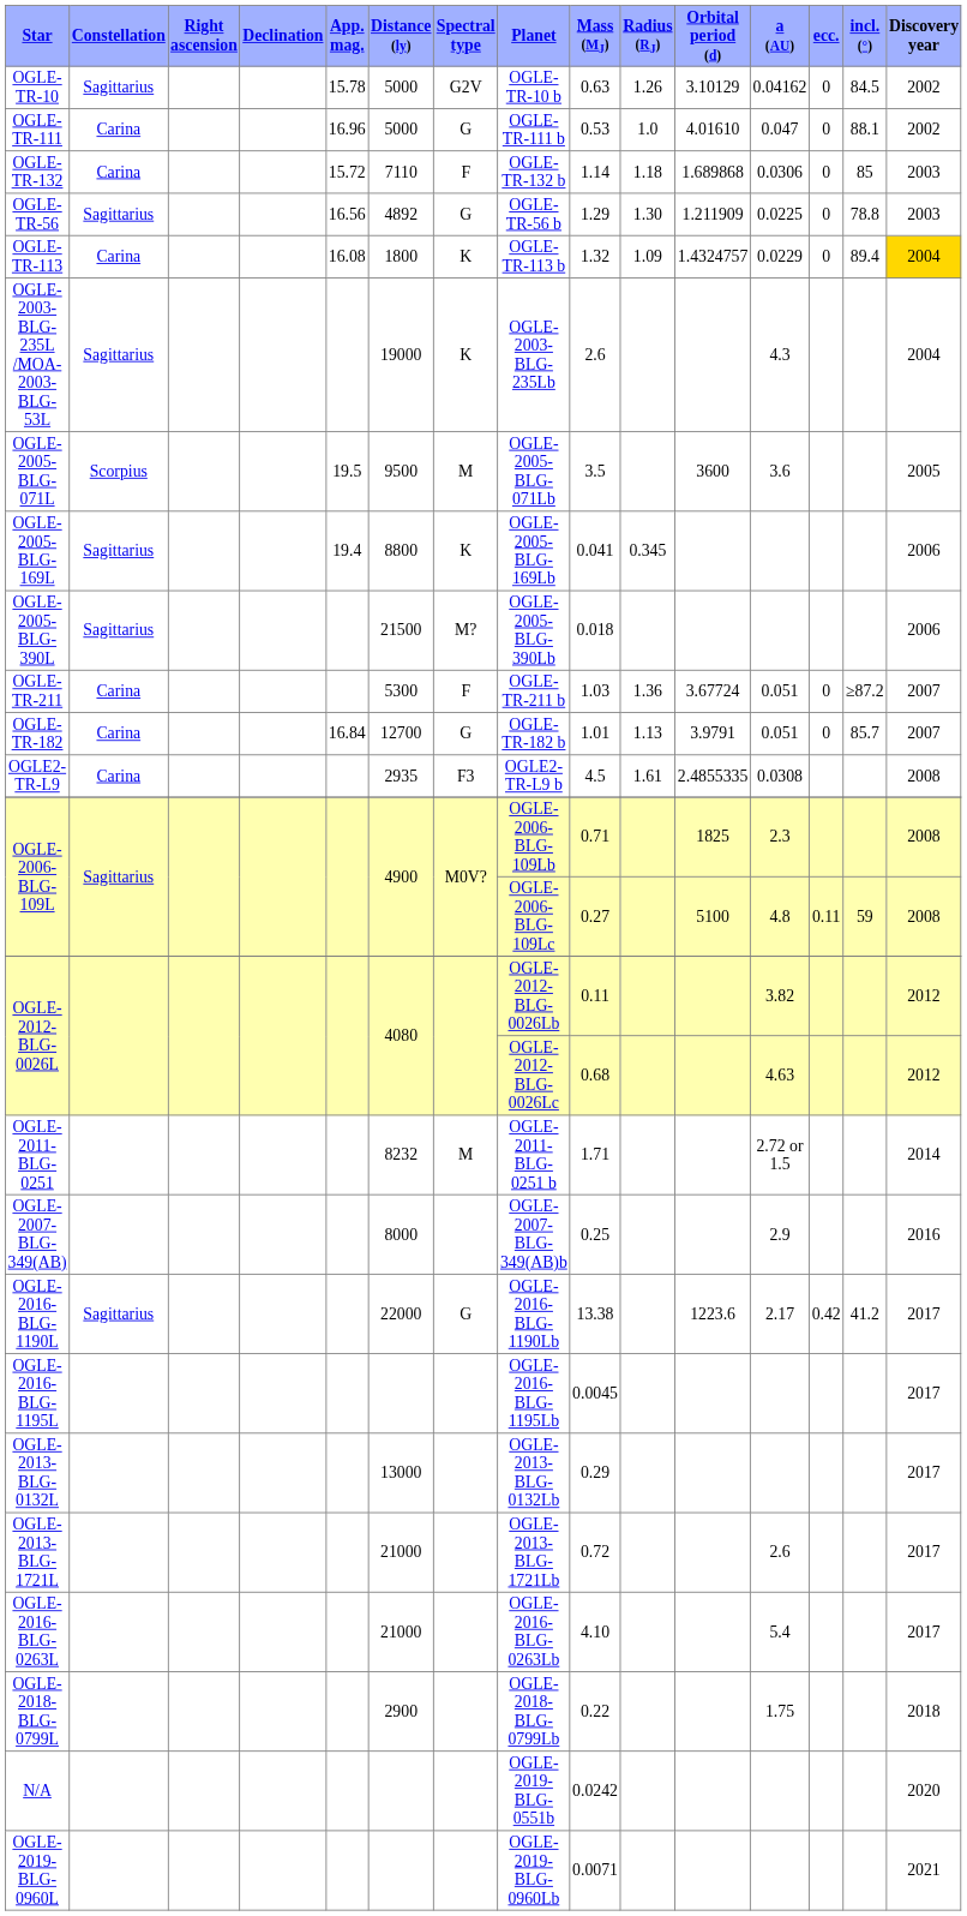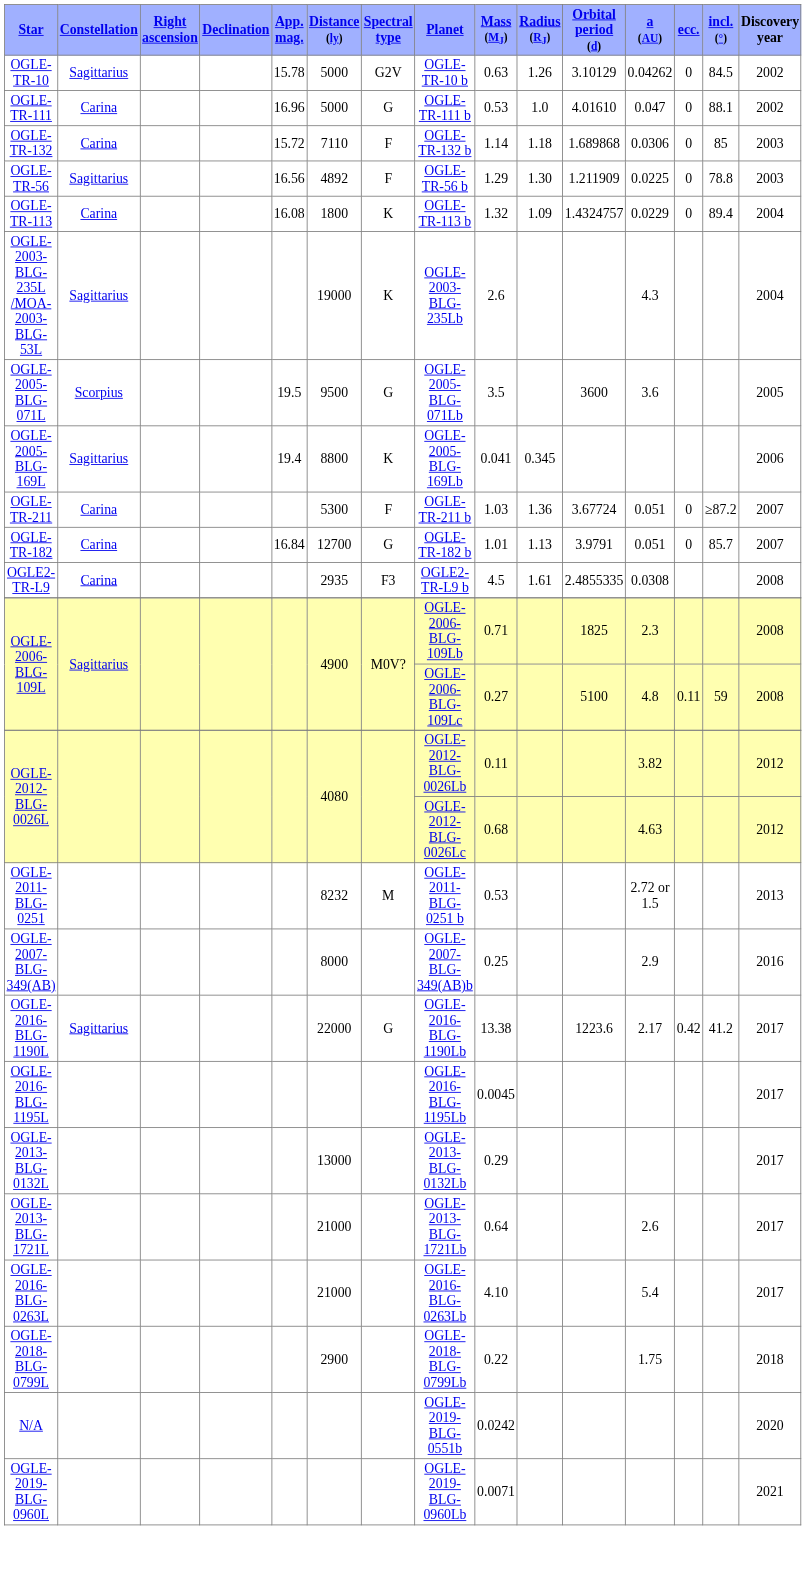 <table class="toccolours sortable" border=1 cellspacing=0 cellpadding=2 align=center style="text-align:center; border-collapse:collapse; margin-left: 0; margin-right: auto;">
 <tr bgcolor="#a0b0ff">
 <th><a href='#'>Star</a></th>
 <th><a href='#'>Constellation</a></th>
 <th><a href='#'>Right<br>ascension</a></th>
 <th><a href='#'>Declination</a></th>
 <th><a href='#'>App.<br>mag.</a></th>
 <th><a href='#'>Distance</a> <small>(<a href='#'>ly</a>)</small></th>
 <th><a href='#'>Spectral<br>type</a></th>
 <th><a href='#'>Planet</a></th>
 <th><a href='#'>Mass</a><br><small>(<a href='#'>M<sub>J</sub></a>)</small></th>
 <th><a href='#'>Radius</a> <small>(<a href='#'>R<sub>J</sub></a>)</small></th>
 <th><a href='#'>Orbital<br>period</a><br><small>(<a href='#'>d</a>)</small></th>
 <th><a href='#'>a</a><br><small>(<a href='#'>AU</a>)</small></th>
 <th><a href='#'>ecc.</a></th>
 <th><a href='#'>incl.</a><br><small>(<a href='#'>°</a>)</small></th>
 <th>Discovery<br>year</th>
 </tr>
 <tr>
 <td><a href='#'>OGLE-TR-10</a></td>
 <td><a href='#'>Sagittarius</a></td>
 <td></td>
 <td></td>
 <td>15.78</td>
 <td>5000</td>
 <td>G2V</td>
 <td><a href='#'>OGLE-TR-10 b</a></td>
 <td>0.63</td>
 <td>1.26</td>
 <td>3.10129</td>
-<td>0.04162</td>
+<td>0.04262</td>
 <td>0</td>
 <td>84.5</td>
 <td>2002</td>
 </tr>
 <tr>
 <td><a href='#'>OGLE-TR-111</a></td>
 <td><a href='#'>Carina</a></td>
 <td></td>
 <td></td>
 <td>16.96</td>
 <td>5000</td>
 <td>G</td>
 <td><a href='#'>OGLE-TR-111 b</a></td>
 <td>0.53</td>
 <td>1.0</td>
 <td>4.01610</td>
 <td>0.047</td>
 <td>0</td>
 <td>88.1</td>
 <td>2002</td>
 </tr>
 <tr>
 <td><a href='#'>OGLE-TR-132</a></td>
 <td><a href='#'>Carina</a></td>
 <td></td>
 <td></td>
 <td>15.72</td>
 <td>7110</td>
 <td>F</td>
 <td><a href='#'>OGLE-TR-132 b</a></td>
 <td>1.14</td>
 <td>1.18</td>
 <td>1.689868</td>
 <td>0.0306</td>
 <td>0</td>
 <td>85</td>
 <td>2003</td>
 </tr>
 <tr>
 <td><a href='#'>OGLE-TR-56</a></td>
 <td><a href='#'>Sagittarius</a></td>
 <td></td>
 <td></td>
 <td>16.56</td>
 <td>4892</td>
-<td>G</td>
+<td>F</td>
 <td><a href='#'>OGLE-TR-56 b</a></td>
 <td>1.29</td>
 <td>1.30</td>
 <td>1.211909</td>
 <td>0.0225</td>
 <td>0</td>
 <td>78.8</td>
 <td>2003</td>
 </tr>
 <tr>
 <td><a href='#'>OGLE-TR-113</a></td>
 <td><a href='#'>Carina</a></td>
 <td></td>
 <td></td>
 <td>16.08</td>
 <td>1800</td>
 <td>K</td>
 <td><a href='#'>OGLE-TR-113 b</a></td>
 <td>1.32</td>
 <td>1.09</td>
 <td>1.4324757</td>
 <td>0.0229</td>
 <td>0</td>
 <td>89.4</td>
-<td style="background: gold;">2004</td>
+<td>2004</td>
 </tr>
 <tr>
 <td><a href='#'>OGLE-2003-BLG-235L<br>/MOA-2003-BLG-53L</a></td>
 <td><a href='#'>Sagittarius</a></td>
 <td></td>
 <td></td>
 <td></td>
 <td>19000</td>
 <td>K</td>
 <td><a href='#'>OGLE-2003-BLG-235Lb</a></td>
 <td>2.6</td>
 <td></td>
 <td></td>
 <td>4.3</td>
 <td></td>
 <td></td>
 <td>2004</td>
 </tr>
 <tr>
 <td><a href='#'>OGLE-2005-BLG-071L</a></td>
 <td><a href='#'>Scorpius</a></td>
 <td></td>
 <td></td>
 <td>19.5</td>
 <td>9500</td>
-<td>M</td>
+<td>G</td>
 <td><a href='#'>OGLE-2005-BLG-071Lb</a></td>
 <td>3.5</td>
 <td></td>
 <td>3600</td>
 <td>3.6</td>
 <td></td>
 <td></td>
 <td>2005</td>
 </tr>
 <tr>
 <td><a href='#'>OGLE-2005-BLG-169L</a></td>
 <td><a href='#'>Sagittarius</a></td>
 <td></td>
 <td></td>
 <td>19.4</td>
 <td>8800</td>
 <td>K</td>
 <td><a href='#'>OGLE-2005-BLG-169Lb</a></td>
 <td>0.041</td>
 <td>0.345</td>
-<td></td>
-<td></td>
-<td></td>
-<td></td>
-<td>2006</td>
-</tr>
-<tr>
-<td><a href='#'>OGLE-2005-BLG-390L</a></td>
-<td><a href='#'>Sagittarius</a></td>
-<td></td>
-<td></td>
-<td></td>
-<td>21500</td>
-<td>M?</td>
-<td><a href='#'>OGLE-2005-BLG-390Lb</a></td>
-<td>0.018</td>
-<td></td>
 <td></td>
 <td></td>
 <td></td>
 <td></td>
 <td>2006</td>
 </tr>
 <tr>
 <td><a href='#'>OGLE-TR-211</a></td>
 <td><a href='#'>Carina</a></td>
 <td></td>
 <td></td>
 <td></td>
 <td>5300</td>
 <td>F</td>
 <td><a href='#'>OGLE-TR-211 b</a></td>
 <td>1.03</td>
 <td>1.36</td>
 <td>3.67724</td>
 <td>0.051</td>
 <td>0</td>
 <td>≥87.2</td>
 <td>2007</td>
 </tr>
 <tr>
 <td><a href='#'>OGLE-TR-182</a></td>
 <td><a href='#'>Carina</a></td>
 <td></td>
 <td></td>
 <td>16.84</td>
 <td>12700</td>
 <td>G</td>
 <td><a href='#'>OGLE-TR-182 b</a></td>
 <td>1.01</td>
 <td>1.13</td>
 <td>3.9791</td>
 <td>0.051</td>
 <td>0</td>
 <td>85.7</td>
 <td>2007</td>
 </tr>
 <tr>
 <td><a href='#'>OGLE2-TR-L9</a></td>
 <td><a href='#'>Carina</a></td>
 <td></td>
 <td></td>
 <td></td>
 <td>2935</td>
 <td>F3</td>
 <td><a href='#'>OGLE2-TR-L9 b</a></td>
 <td>4.5</td>
 <td>1.61</td>
 <td>2.4855335</td>
 <td>0.0308</td>
 <td></td>
 <td></td>
 <td>2008</td>
 </tr>
 <tr>
 </tr>
 <tr bgcolor="#ffffb0">
 <td rowspan=2><a href='#'>OGLE-2006-BLG-109L</a></td>
 <td rowspan=2><a href='#'>Sagittarius</a></td>
 <td rowspan=2></td>
 <td rowspan=2></td>
 <td rowspan=2></td>
 <td rowspan=2>4900</td>
 <td rowspan=2>M0V?</td>
 <td><a href='#'>OGLE-2006-BLG-109Lb</a></td>
 <td>0.71</td>
 <td></td>
 <td>1825</td>
 <td>2.3</td>
 <td></td>
 <td></td>
 <td>2008</td>
 </tr>
 <tr bgcolor="#ffffb0">
 <td><a href='#'>OGLE-2006-BLG-109Lc</a></td>
 <td>0.27</td>
 <td></td>
 <td>5100</td>
 <td>4.8</td>
 <td>0.11</td>
 <td>59</td>
 <td>2008</td>
 </tr>
 <tr>
 </tr>
 <tr bgcolor="#ffffb0">
 <td rowspan=2><a href='#'>OGLE-2012-BLG-0026L</a></td>
 <td rowspan=2></td>
 <td rowspan=2></td>
 <td rowspan=2></td>
 <td rowspan=2></td>
 <td rowspan=2>4080</td>
 <td rowspan=2></td>
 <td><a href='#'>OGLE-2012-BLG-0026Lb</a></td>
 <td>0.11</td>
 <td></td>
 <td></td>
 <td>3.82</td>
 <td></td>
 <td></td>
 <td>2012</td>
 </tr>
 <tr bgcolor="#ffffb0">
 <td><a href='#'>OGLE-2012-BLG-0026Lc</a></td>
 <td>0.68</td>
 <td></td>
 <td></td>
 <td>4.63</td>
 <td></td>
 <td></td>
 <td>2012</td>
 </tr>
 <tr>
 <td><a href='#'>OGLE-2011-BLG-0251</a></td>
 <td></td>
 <td></td>
 <td></td>
 <td></td>
 <td>8232</td>
 <td>M</td>
 <td><a href='#'>OGLE-2011-BLG-0251 b</a></td>
-<td>1.71</td>
+<td>0.53</td>
 <td></td>
 <td></td>
 <td>2.72 or 1.5</td>
 <td></td>
 <td></td>
-<td>2014</td>
+<td>2013</td>
 </tr>
 <tr>
 <td><a href='#'>OGLE-2007-BLG-349(AB)</a></td>
 <td></td>
 <td></td>
 <td></td>
 <td></td>
 <td>8000</td>
 <td></td>
 <td><a href='#'>OGLE-2007-BLG-349(AB)b</a></td>
 <td>0.25</td>
 <td></td>
 <td></td>
 <td>2.9</td>
 <td></td>
 <td></td>
 <td>2016</td>
 </tr>
 <tr>
 <td><a href='#'>OGLE-2016-BLG-1190L</a></td>
 <td><a href='#'>Sagittarius</a></td>
 <td></td>
 <td></td>
 <td></td>
 <td>22000</td>
 <td>G</td>
 <td><a href='#'>OGLE-2016-BLG-1190Lb</a></td>
 <td>13.38</td>
 <td></td>
 <td>1223.6</td>
 <td>2.17</td>
 <td>0.42</td>
 <td>41.2</td>
 <td>2017</td>
 </tr>
 <tr>
 <td><a href='#'>OGLE-2016-BLG-1195L</a></td>
 <td></td>
 <td></td>
 <td></td>
 <td></td>
 <td></td>
 <td></td>
 <td><a href='#'>OGLE-2016-BLG-1195Lb</a></td>
 <td>0.0045</td>
 <td></td>
 <td></td>
 <td></td>
 <td></td>
 <td></td>
 <td>2017</td>
 </tr>
 <tr>
 <td><a href='#'>OGLE-2013-BLG-0132L</a></td>
 <td></td>
 <td></td>
 <td></td>
 <td></td>
 <td>13000</td>
 <td></td>
 <td><a href='#'>OGLE-2013-BLG-0132Lb</a></td>
 <td>0.29</td>
 <td></td>
 <td></td>
 <td></td>
 <td></td>
 <td></td>
 <td>2017</td>
 </tr>
 <tr>
 <td><a href='#'>OGLE-2013-BLG-1721L</a></td>
 <td></td>
 <td></td>
 <td></td>
 <td></td>
 <td>21000</td>
 <td></td>
 <td><a href='#'>OGLE-2013-BLG-1721Lb</a></td>
-<td>0.72</td>
+<td>0.64</td>
 <td></td>
 <td></td>
 <td>2.6</td>
 <td></td>
 <td></td>
 <td>2017</td>
 </tr>
 <tr>
 <td><a href='#'>OGLE-2016-BLG-0263L</a></td>
 <td></td>
 <td></td>
 <td></td>
 <td></td>
 <td>21000</td>
 <td></td>
 <td><a href='#'>OGLE-2016-BLG-0263Lb</a></td>
 <td>4.10</td>
 <td></td>
 <td></td>
 <td>5.4</td>
 <td></td>
 <td></td>
 <td>2017</td>
 </tr>
 <tr>
 <td><a href='#'>OGLE-2018-BLG-0799L</a></td>
 <td></td>
 <td></td>
 <td></td>
 <td></td>
 <td>2900</td>
 <td></td>
 <td><a href='#'>OGLE-2018-BLG-0799Lb</a></td>
 <td>0.22</td>
 <td></td>
 <td></td>
 <td>1.75</td>
 <td></td>
 <td></td>
 <td>2018</td>
 </tr>
 <tr>
 <td><a href='#'>N/A</a></td>
 <td></td>
 <td></td>
 <td></td>
 <td></td>
 <td></td>
 <td></td>
 <td><a href='#'>OGLE-2019-BLG-0551b</a></td>
 <td>0.0242</td>
 <td></td>
 <td></td>
 <td></td>
 <td></td>
 <td></td>
 <td>2020</td>
 </tr>
 <tr>
 <td><a href='#'>OGLE-2019-BLG-0960L</a></td>
 <td></td>
 <td></td>
 <td></td>
 <td></td>
 <td></td>
 <td></td>
 <td><a href='#'>OGLE-2019-BLG-0960Lb</a></td>
 <td>0.0071</td>
 <td></td>
 <td></td>
 <td></td>
 <td></td>
 <td></td>
 <td>2021</td>
 </tr>
 </table>
